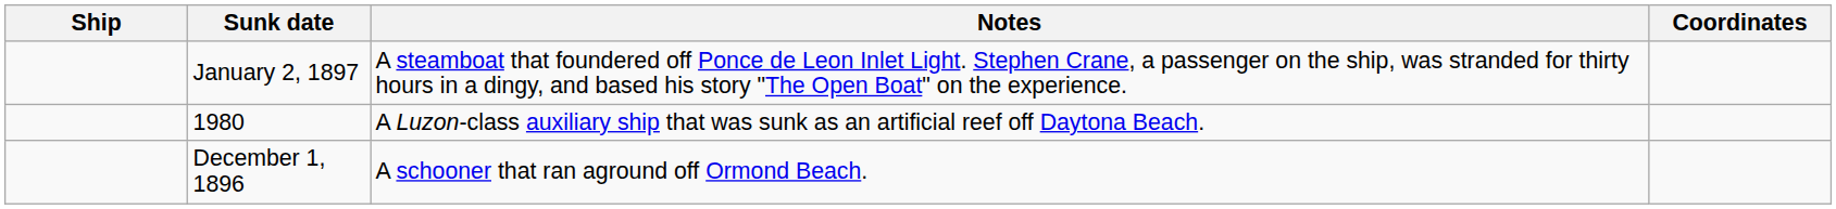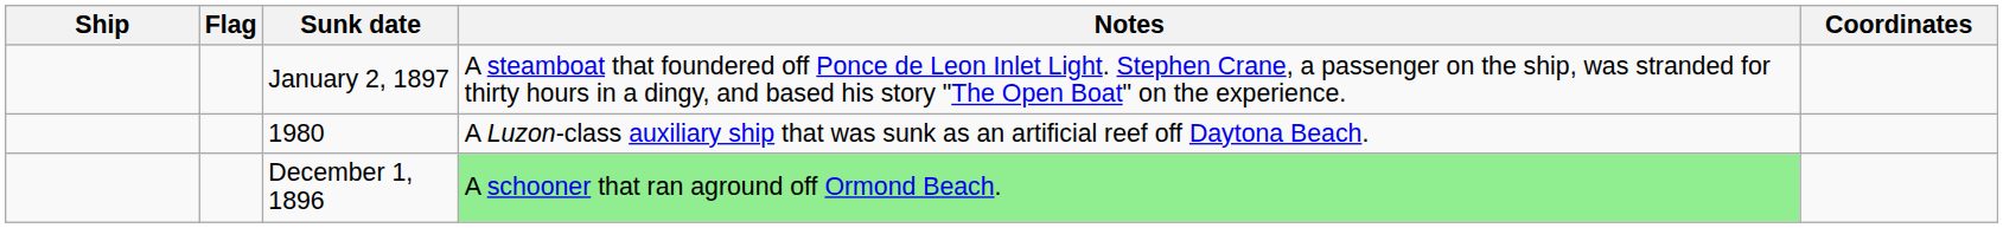 <table class=wikitable | style = "width:100%">
 <tr>
 <th style="width:10%">Ship</th>
+<th>Flag</th>
 <th style="width:10%">Sunk date</th>
 <th style="width:70%">Notes</th>
 <th style="width:10%">Coordinates</th>
 </tr>
 <tr>
+<td></td>
 <td></td>
 <td>January 2, 1897</td>
 <td>A <a href='#'>steamboat</a> that foundered off <a href='#'>Ponce de Leon Inlet Light</a>. <a href='#'>Stephen Crane</a>, a passenger on the ship, was stranded for thirty hours in a dingy, and based his story "<a href='#'>The Open Boat</a>" on the experience.</td>
 <td></td>
 </tr>
 <tr>
 <td></td>
+<td></td>
 <td>1980</td>
 <td>A <em>Luzon</em>-class <a href='#'>auxiliary ship</a> that was sunk as an artificial reef off <a href='#'>Daytona Beach</a>.</td>
 <td></td>
 </tr>
 <tr>
 <td></td>
+<td></td>
 <td>December 1, 1896</td>
-<td>A <a href='#'>schooner</a> that ran aground off <a href='#'>Ormond Beach</a>.</td>
+<td style="background: lightgreen;">A <a href='#'>schooner</a> that ran aground off <a href='#'>Ormond Beach</a>.</td>
 <td></td>
 </tr>
 </table>
